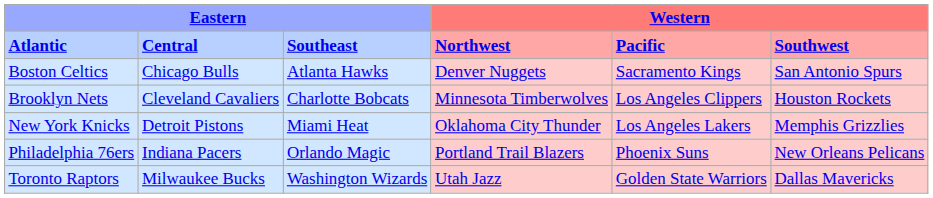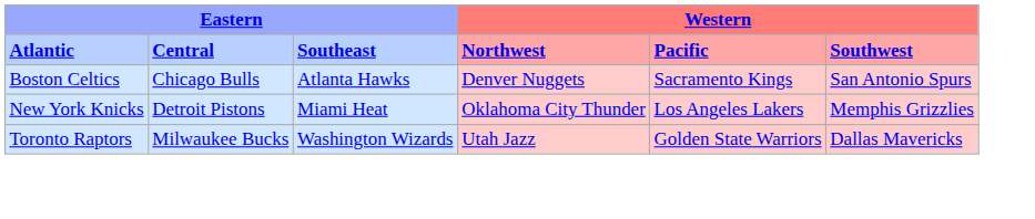 <table class="wikitable">
 <tr>
 <th colspan="3" style="background-color: #99A8FF;"><a href='#'>Eastern</a></th>
 <th colspan="3" style="background-color: #FF7B77;"><a href='#'>Western</a></th>
 </tr>
 <tr>
 <td style="background-color: #B7D0FF;"><strong><a href='#'>Atlantic</a></strong></td>
 <td style="background-color: #B7D0FF;"><strong><a href='#'>Central</a></strong></td>
 <td style="background-color: #B7D0FF;"><strong><a href='#'>Southeast</a></strong></td>
 <td style="background-color: #FFA7A7;"><strong><a href='#'>Northwest</a></strong></td>
 <td style="background-color: #FFA7A7;"><strong><a href='#'>Pacific</a></strong></td>
 <td style="background-color: #FFA7A7;"><strong><a href='#'>Southwest</a></strong></td>
 </tr>
 <tr>
 <td style="background-color: #D0E7FF;"><a href='#'>Boston Celtics</a></td>
 <td style="background-color: #D0E7FF;"><a href='#'>Chicago Bulls</a></td>
 <td style="background-color: #D0E7FF;"><a href='#'>Atlanta Hawks</a></td>
 <td style="background-color: #FFCCCC;"><a href='#'>Denver Nuggets</a></td>
 <td style="background-color: #FFCCCC;"><a href='#'>Sacramento Kings</a></td>
 <td style="background-color: #FFCCCC;"><a href='#'>San Antonio Spurs</a></td>
 </tr>
 <tr>
-<td style="background-color: #D0E7FF;"><a href='#'>Brooklyn Nets</a></td>
-<td style="background-color: #D0E7FF;"><a href='#'>Cleveland Cavaliers</a></td>
-<td style="background-color: #D0E7FF;"><a href='#'>Charlotte Bobcats</a></td>
-<td style="background-color: #FFCCCC;"><a href='#'>Minnesota Timberwolves</a></td>
-<td style="background-color: #FFCCCC;"><a href='#'>Los Angeles Clippers</a></td>
-<td style="background-color: #FFCCCC;"><a href='#'>Houston Rockets</a></td>
-</tr>
-<tr>
 <td style="background-color: #D0E7FF;"><a href='#'>New York Knicks</a></td>
 <td style="background-color: #D0E7FF;"><a href='#'>Detroit Pistons</a></td>
 <td style="background-color: #D0E7FF;"><a href='#'>Miami Heat</a></td>
 <td style="background-color: #FFCCCC;"><a href='#'>Oklahoma City Thunder</a></td>
 <td style="background-color: #FFCCCC;"><a href='#'>Los Angeles Lakers</a></td>
 <td style="background-color: #FFCCCC;"><a href='#'>Memphis Grizzlies</a></td>
-</tr>
-<tr>
-<td style="background-color: #D0E7FF;"><a href='#'>Philadelphia 76ers</a></td>
-<td style="background-color: #D0E7FF;"><a href='#'>Indiana Pacers</a></td>
-<td style="background-color: #D0E7FF;"><a href='#'>Orlando Magic</a></td>
-<td style="background-color: #FFCCCC;"><a href='#'>Portland Trail Blazers</a></td>
-<td style="background-color: #FFCCCC;"><a href='#'>Phoenix Suns</a></td>
-<td style="background-color: #FFCCCC;"><a href='#'>New Orleans Pelicans</a></td>
 </tr>
 <tr>
 <td style="background-color: #D0E7FF;"><a href='#'>Toronto Raptors</a></td>
 <td style="background-color: #D0E7FF;"><a href='#'>Milwaukee Bucks</a></td>
 <td style="background-color: #D0E7FF;"><a href='#'>Washington Wizards</a></td>
 <td style="background-color: #FFCCCC;"><a href='#'>Utah Jazz</a></td>
 <td style="background-color: #FFCCCC;"><a href='#'>Golden State Warriors</a></td>
 <td style="background-color: #FFCCCC;"><a href='#'>Dallas Mavericks</a></td>
 </tr>
 </table>
